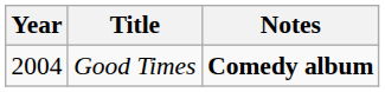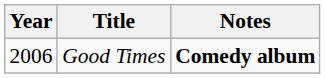 <table class="wikitable sortable">
 <tr>
 <th scope="col">Year</th>
 <th scope="col">Title</th>
 <th scope="col" class="unsortable">Notes</th>
 </tr>
 <tr>
-<td>2004</td>
+<td>2006</td>
 <td><em>Good Times</em></td>
 <td><strong>Comedy album</strong></td>
 </tr>
 </table>
